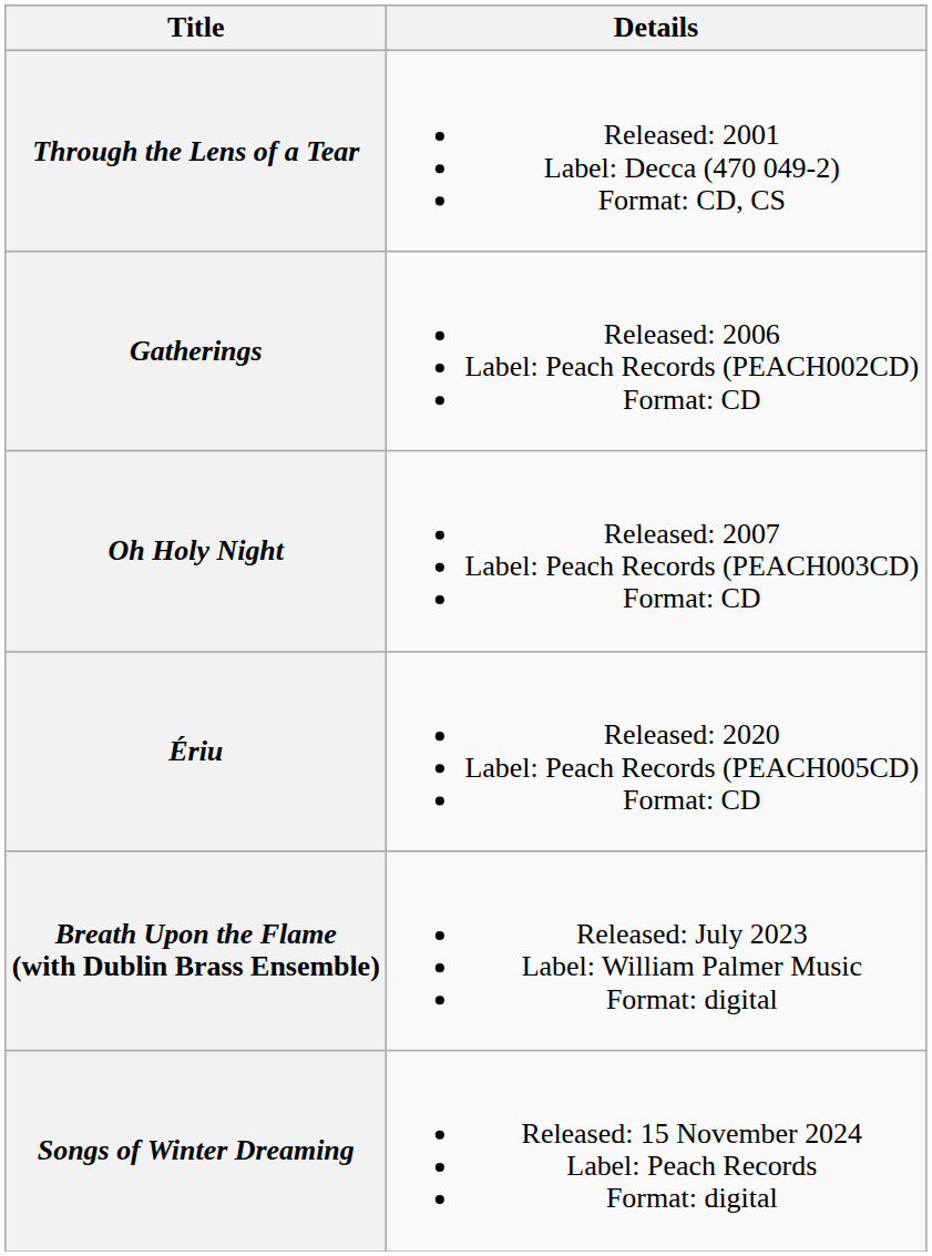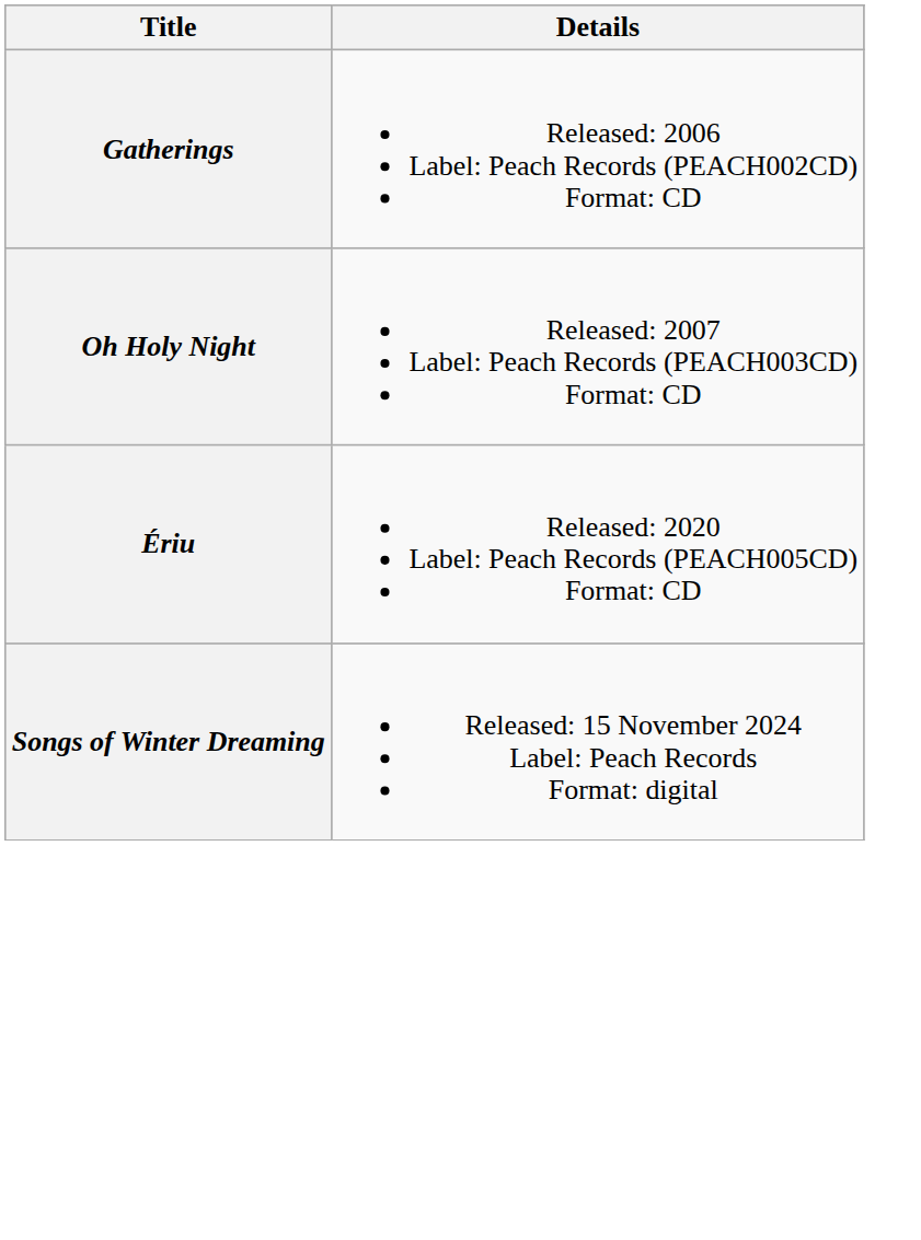 <table class="wikitable plainrowheaders" style="text-align:center;" border="1">
 <tr>
 <th>Title</th>
 <th>Details</th>
-</tr>
-<tr>
-<th scope="row"><em>Through the Lens of a Tear</em></th>
-<td><br><ul><li>Released: 2001</li><li>Label: Decca (470 049-2)</li><li>Format: CD, CS</li></ul></td>
 </tr>
 <tr>
 <th scope="row"><em>Gatherings</em></th>
 <td><br><ul><li>Released: 2006</li><li>Label: Peach Records (PEACH002CD)</li><li>Format: CD</li></ul></td>
 </tr>
 <tr>
 <th scope="row"><em>Oh Holy Night</em></th>
 <td><br><ul><li>Released: 2007</li><li>Label: Peach Records (PEACH003CD)</li><li>Format: CD</li></ul></td>
 </tr>
 <tr>
 <th scope="row"><em>Ériu</em></th>
 <td><br><ul><li>Released: 2020</li><li>Label: Peach Records (PEACH005CD)</li><li>Format: CD</li></ul></td>
 </tr>
 <tr>
-<th scope="row"><em>Breath Upon the Flame</em> <br> (with Dublin Brass Ensemble)</th>
-<td><br><ul><li>Released: July 2023</li><li>Label: William Palmer Music</li><li>Format: digital</li></ul></td>
-</tr>
-<tr>
 <th scope="row"><em>Songs of Winter Dreaming</em></th>
 <td><br><ul><li>Released: 15 November 2024</li><li>Label: Peach Records</li><li>Format: digital</li></ul></td>
 </tr>
 </table>
